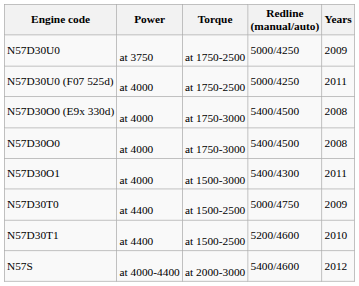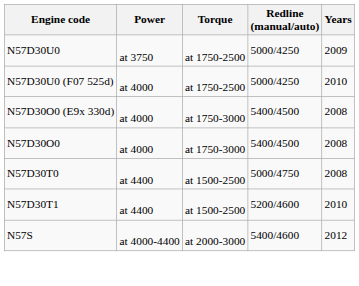 <table class=wikitable>
 <tr>
 <th>Engine code</th>
 <th>Power</th>
 <th>Torque</th>
 <th>Redline <br> (manual/auto)</th>
 <th>Years</th>
 </tr>
 <tr>
 <td>N57D30U0</td>
 <td> <br> at 3750</td>
 <td> <br> at 1750-2500</td>
 <td>5000/4250</td>
 <td>2009</td>
 </tr>
 <tr>
 <td>N57D30U0 (F07 525d)</td>
 <td> <br> at 4000</td>
 <td> <br> at 1750-2500</td>
 <td>5000/4250</td>
-<td>2011</td>
+<td>2010</td>
 </tr>
 <tr>
 <td>N57D30O0 (E9x 330d)</td>
 <td> <br> at 4000</td>
 <td> <br> at 1750-3000</td>
 <td>5400/4500</td>
 <td>2008</td>
 </tr>
 <tr>
 <td>N57D30O0</td>
 <td> <br> at 4000</td>
 <td> <br> at 1750-3000</td>
 <td>5400/4500</td>
 <td>2008</td>
 </tr>
 <tr>
-<td>N57D30O1</td>
-<td> <br> at 4000</td>
-<td> <br> at 1500-3000</td>
-<td>5400/4300</td>
-<td>2011</td>
-</tr>
-<tr>
 <td>N57D30T0</td>
 <td> <br> at 4400</td>
 <td> <br> at 1500-2500</td>
 <td>5000/4750</td>
-<td>2009</td>
+<td>2008</td>
 </tr>
 <tr>
 <td>N57D30T1</td>
 <td> <br> at 4400</td>
 <td> <br> at 1500-2500</td>
 <td>5200/4600</td>
 <td>2010</td>
 </tr>
 <tr>
 <td>N57S</td>
 <td> <br> at 4000-4400</td>
 <td> <br> at 2000-3000</td>
 <td>5400/4600</td>
 <td>2012</td>
 </tr>
 </table>
